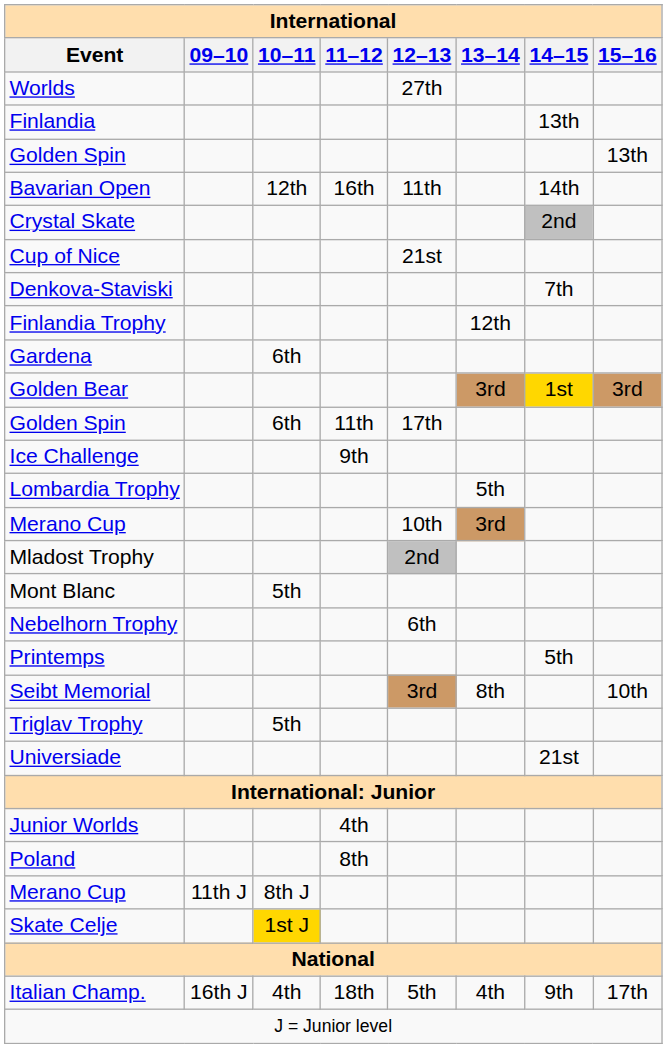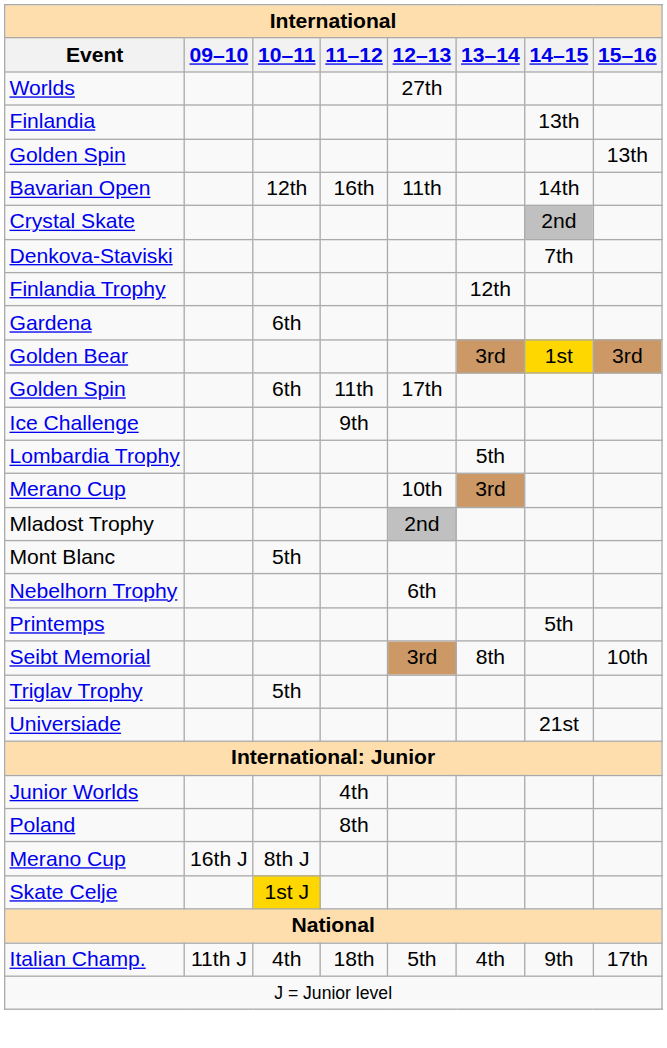 <table class="wikitable" style="text-align:center">
 <tr>
 <th style="background-color: #ffdead; " colspan=8 align=center>International</th>
 </tr>
 <tr>
 <th>Event</th>
 <th><a href='#'>09–10</a></th>
 <th><a href='#'>10–11</a></th>
 <th><a href='#'>11–12</a></th>
 <th><a href='#'>12–13</a></th>
 <th><a href='#'>13–14</a></th>
 <th><a href='#'>14–15</a></th>
 <th><a href='#'>15–16</a></th>
 </tr>
 <tr>
 <td align=left><a href='#'>Worlds</a></td>
 <td></td>
 <td></td>
 <td></td>
 <td>27th</td>
 <td></td>
 <td></td>
 <td></td>
 </tr>
 <tr>
 <td align=left> <a href='#'>Finlandia</a></td>
 <td></td>
 <td></td>
 <td></td>
 <td></td>
 <td></td>
 <td>13th</td>
 <td></td>
 </tr>
 <tr>
 <td align=left> <a href='#'>Golden Spin</a></td>
 <td></td>
 <td></td>
 <td></td>
 <td></td>
 <td></td>
 <td></td>
 <td>13th</td>
 </tr>
 <tr>
 <td align=left><a href='#'>Bavarian Open</a></td>
 <td></td>
 <td>12th</td>
 <td>16th</td>
 <td>11th</td>
 <td></td>
 <td>14th</td>
 <td></td>
 </tr>
 <tr>
 <td align=left><a href='#'>Crystal Skate</a></td>
 <td></td>
 <td></td>
 <td></td>
 <td></td>
 <td></td>
 <td bgcolor=silver>2nd</td>
-<td></td>
-</tr>
-<tr>
-<td align=left><a href='#'>Cup of Nice</a></td>
-<td></td>
-<td></td>
-<td></td>
-<td>21st</td>
-<td></td>
-<td></td>
 <td></td>
 </tr>
 <tr>
 <td align=left><a href='#'>Denkova-Staviski</a></td>
 <td></td>
 <td></td>
 <td></td>
 <td></td>
 <td></td>
 <td>7th</td>
 <td></td>
 </tr>
 <tr>
 <td align=left><a href='#'>Finlandia Trophy</a></td>
 <td></td>
 <td></td>
 <td></td>
 <td></td>
 <td>12th</td>
 <td></td>
 <td></td>
 </tr>
 <tr>
 <td align=left><a href='#'>Gardena</a></td>
 <td></td>
 <td>6th</td>
 <td></td>
 <td></td>
 <td></td>
 <td></td>
 <td></td>
 </tr>
 <tr>
 <td align=left><a href='#'>Golden Bear</a></td>
 <td></td>
 <td></td>
 <td></td>
 <td></td>
 <td bgcolor=cc9966>3rd</td>
 <td bgcolor=gold>1st</td>
 <td bgcolor=cc9966>3rd</td>
 </tr>
 <tr>
 <td align=left><a href='#'>Golden Spin</a></td>
 <td></td>
 <td>6th</td>
 <td>11th</td>
 <td>17th</td>
 <td></td>
 <td></td>
 <td></td>
 </tr>
 <tr>
 <td align=left><a href='#'>Ice Challenge</a></td>
 <td></td>
 <td></td>
 <td>9th</td>
 <td></td>
 <td></td>
 <td></td>
 <td></td>
 </tr>
 <tr>
 <td align=left><a href='#'>Lombardia Trophy</a></td>
 <td></td>
 <td></td>
 <td></td>
 <td></td>
 <td>5th</td>
 <td></td>
 <td></td>
 </tr>
 <tr>
 <td align=left><a href='#'>Merano Cup</a></td>
 <td></td>
 <td></td>
 <td></td>
 <td>10th</td>
 <td bgcolor=cc9966>3rd</td>
 <td></td>
 <td></td>
 </tr>
 <tr>
 <td align=left>Mladost Trophy</td>
 <td></td>
 <td></td>
 <td></td>
 <td bgcolor=silver>2nd</td>
 <td></td>
 <td></td>
 <td></td>
 </tr>
 <tr>
 <td align=left>Mont Blanc</td>
 <td></td>
 <td>5th</td>
 <td></td>
 <td></td>
 <td></td>
 <td></td>
 <td></td>
 </tr>
 <tr>
 <td align=left><a href='#'>Nebelhorn Trophy</a></td>
 <td></td>
 <td></td>
 <td></td>
 <td>6th</td>
 <td></td>
 <td></td>
 <td></td>
 </tr>
 <tr>
 <td align=left><a href='#'>Printemps</a></td>
 <td></td>
 <td></td>
 <td></td>
 <td></td>
 <td></td>
 <td>5th</td>
 <td></td>
 </tr>
 <tr>
 <td align=left><a href='#'>Seibt Memorial</a></td>
 <td></td>
 <td></td>
 <td></td>
 <td bgcolor=cc9966>3rd</td>
 <td>8th</td>
 <td></td>
 <td>10th</td>
 </tr>
 <tr>
 <td align=left><a href='#'>Triglav Trophy</a></td>
 <td></td>
 <td>5th</td>
 <td></td>
 <td></td>
 <td></td>
 <td></td>
 <td></td>
 </tr>
 <tr>
 <td align=left><a href='#'>Universiade</a></td>
 <td></td>
 <td></td>
 <td></td>
 <td></td>
 <td></td>
 <td>21st</td>
 <td></td>
 </tr>
 <tr>
 <th style="background-color: #ffdead; " colspan=8 align=center>International: Junior</th>
 </tr>
 <tr>
 <td align=left><a href='#'>Junior Worlds</a></td>
 <td></td>
 <td></td>
 <td>4th</td>
 <td></td>
 <td></td>
 <td></td>
 <td></td>
 </tr>
 <tr>
 <td align=left> <a href='#'>Poland</a></td>
 <td></td>
 <td></td>
 <td>8th</td>
 <td></td>
 <td></td>
 <td></td>
 <td></td>
 </tr>
 <tr>
 <td align=left><a href='#'>Merano Cup</a></td>
-<td>11th J</td>
+<td>16th J</td>
 <td>8th J</td>
 <td></td>
 <td></td>
 <td></td>
 <td></td>
 <td></td>
 </tr>
 <tr>
 <td align=left><a href='#'>Skate Celje</a></td>
 <td></td>
 <td bgcolor=gold>1st J</td>
 <td></td>
 <td></td>
 <td></td>
 <td></td>
 <td></td>
 </tr>
 <tr>
 <th style="background-color: #ffdead; " colspan=8 align=center>National</th>
 </tr>
 <tr>
 <td align=left><a href='#'>Italian Champ.</a></td>
-<td>16th J</td>
+<td>11th J</td>
 <td>4th</td>
 <td>18th</td>
 <td>5th</td>
 <td>4th</td>
 <td>9th</td>
 <td>17th</td>
 </tr>
 <tr>
 <td colspan=8 align=center><small> J = Junior level </small></td>
 </tr>
 </table>
